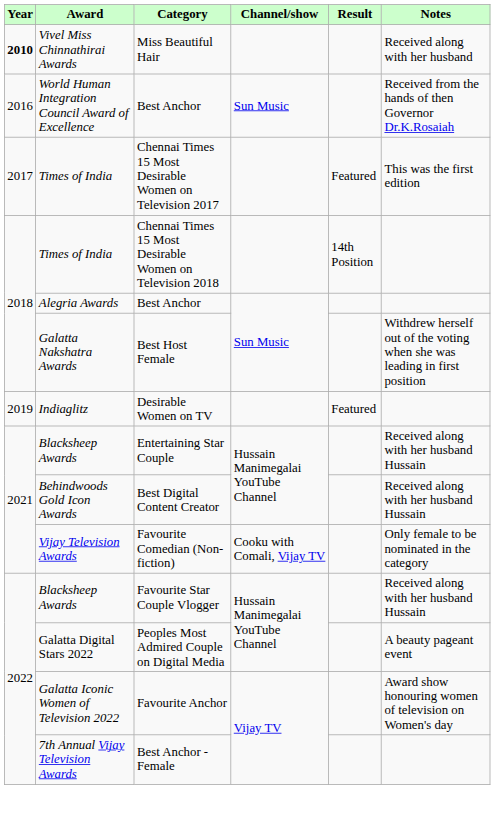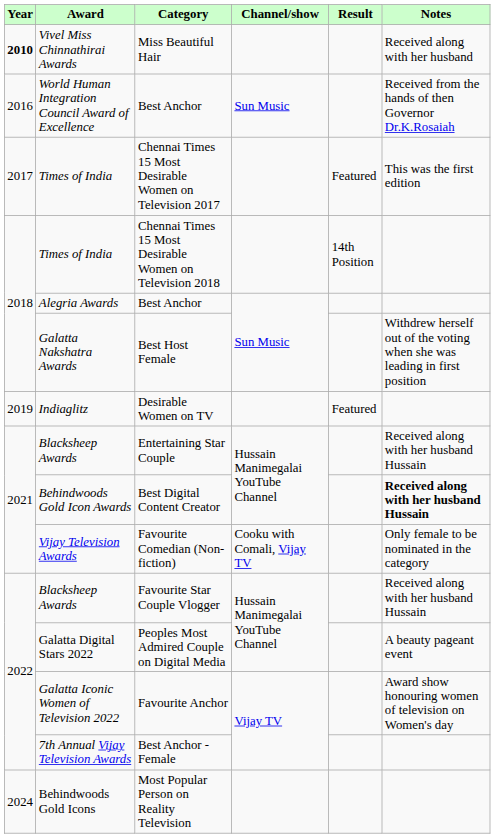 <table class="wikitable">
 <tr>
 <th style="background:#cfc;">Year</th>
 <th style="background:#cfc;">Award</th>
 <th style="background:#cfc;">Category</th>
 <th style="background:#cfc;">Channel/show</th>
 <th style="background:#cfc;">Result</th>
 <th style="background:#cfc;">Notes</th>
 </tr>
 <tr>
 <td><strong>2010</strong></td>
 <td><em>Vivel Miss Chinnathirai Awards</em></td>
 <td>Miss Beautiful Hair</td>
 <td></td>
 <td></td>
 <td>Received along with her husband</td>
 </tr>
 <tr>
 <td>2016</td>
 <td><em>World Human Integration Council Award of Excellence</em></td>
 <td>Best Anchor</td>
 <td><a href='#'>Sun Music</a></td>
 <td></td>
 <td>Received from the hands of then Governor <a href='#'>Dr.K.Rosaiah</a></td>
 </tr>
 <tr>
 <td>2017</td>
 <td><em>Times of India</em></td>
 <td>Chennai Times 15 Most Desirable Women on Television 2017</td>
 <td></td>
 <td>Featured</td>
 <td>This was the first edition</td>
 </tr>
 <tr>
 <td rowspan="3">2018</td>
 <td><em>Times of India</em></td>
 <td>Chennai Times 15 Most Desirable Women on Television 2018</td>
 <td></td>
 <td>14th Position</td>
 <td></td>
 </tr>
 <tr>
 <td><em>Alegria Awards</em></td>
 <td>Best Anchor</td>
 <td rowspan="2"><a href='#'>Sun Music</a></td>
 <td></td>
 <td></td>
 </tr>
 <tr>
 <td><em>Galatta Nakshatra Awards</em></td>
 <td>Best Host Female</td>
 <td></td>
 <td>Withdrew herself out of the voting when she was leading in first position</td>
 </tr>
 <tr>
 <td>2019</td>
 <td><em>Indiaglitz</em></td>
 <td>Desirable Women on TV</td>
 <td></td>
 <td>Featured</td>
 <td></td>
 </tr>
 <tr>
 <td rowspan="3">2021</td>
 <td><em>Blacksheep Awards</em></td>
 <td>Entertaining Star Couple</td>
 <td rowspan="2">Hussain Manimegalai YouTube Channel</td>
 <td></td>
 <td>Received along with her husband Hussain</td>
 </tr>
 <tr>
 <td><em>Behindwoods Gold Icon Awards</em></td>
 <td>Best Digital Content Creator</td>
 <td></td>
-<td>Received along with her husband Hussain</td>
+<td><strong>Received along with her husband Hussain</strong></td>
 </tr>
 <tr>
 <td><em><a href='#'>Vijay Television Awards</a></em></td>
 <td>Favourite Comedian (Non-fiction)</td>
 <td>Cooku with Comali, <a href='#'>Vijay TV</a></td>
 <td></td>
 <td>Only female to be nominated in the category</td>
 </tr>
 <tr>
 <td rowspan="4">2022</td>
 <td><em>Blacksheep Awards</em></td>
 <td>Favourite Star Couple Vlogger</td>
 <td rowspan="2">Hussain Manimegalai YouTube Channel</td>
 <td></td>
 <td>Received along with her husband  Hussain</td>
 </tr>
 <tr>
 <td>Galatta Digital Stars 2022</td>
 <td>Peoples Most Admired Couple on Digital Media</td>
 <td></td>
 <td> A beauty pageant event</td>
 </tr>
 <tr>
 <td><em>Galatta Iconic Women of Television 2022</em></td>
 <td>Favourite Anchor</td>
 <td rowspan="2"><a href='#'>Vijay TV</a></td>
 <td></td>
 <td> Award show honouring women of television on Women's day</td>
 </tr>
 <tr>
 <td><em>7th Annual <a href='#'>Vijay Television Awards</a></em></td>
 <td>Best Anchor - Female</td>
 <td></td>
 <td></td>
 </tr>
+<tr>
+<td>2024</td>
+<td>Behindwoods Gold Icons</td>
+<td>Most Popular Person on Reality Television</td>
+<td></td>
+<td></td>
+<td></td>
+</tr>
 </table>
